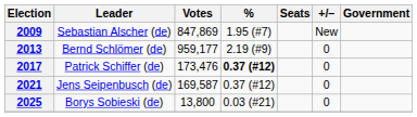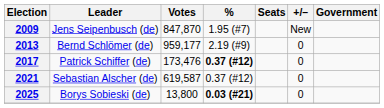 <table class="wikitable" style="text-align:center;">
 <tr>
 <th>Election</th>
 <th>Leader</th>
 <th>Votes</th>
 <th>%</th>
 <th>Seats</th>
 <th>+/–</th>
 <th>Government</th>
 </tr>
 <tr>
 <th><a href='#'>2009</a></th>
-<td><a href='#'>Sebastian Alscher</a> (<a href='#'>de</a>)</td>
-<td>847,869</td>
+<td><a href='#'>Jens Seipenbusch</a> (<a href='#'>de</a>)</td>
+<td>847,870</td>
 <td>1.95 (#7)</td>
 <td></td>
 <td>New</td>
 <td></td>
 </tr>
 <tr>
 <th><a href='#'>2013</a></th>
 <td><a href='#'>Bernd Schlömer</a> (<a href='#'>de</a>)</td>
 <td>959,177</td>
 <td>2.19 (#9)</td>
 <td></td>
 <td> 0</td>
 <td></td>
 </tr>
 <tr>
 <th><a href='#'>2017</a></th>
 <td><a href='#'>Patrick Schiffer</a> (<a href='#'>de</a>)</td>
 <td>173,476</td>
 <td><strong>0.37 (#12)</strong></td>
 <td></td>
 <td> 0</td>
 <td></td>
 </tr>
 <tr>
 <th><a href='#'>2021</a></th>
-<td><a href='#'>Jens Seipenbusch</a> (<a href='#'>de</a>)</td>
-<td>169,587</td>
+<td><a href='#'>Sebastian Alscher</a> (<a href='#'>de</a>)</td>
+<td>619,587</td>
 <td>0.37 (#12)</td>
 <td></td>
 <td> 0</td>
 <td></td>
 </tr>
 <tr>
 <th><a href='#'>2025</a></th>
 <td><a href='#'>Borys Sobieski</a> (<a href='#'>de</a>)</td>
 <td>13,800</td>
-<td>0.03 (#21)</td>
+<td><strong>0.03 (#21)</strong></td>
 <td></td>
 <td> 0</td>
 <td></td>
 </tr>
 <tr>
 </tr>
 </table>
